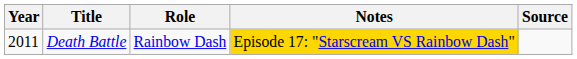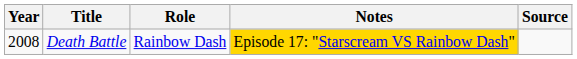 <table class="wikitable">
 <tr>
 <th>Year</th>
 <th>Title</th>
 <th>Role</th>
 <th>Notes</th>
 <th>Source</th>
 </tr>
 <tr>
-<td>2011</td>
+<td>2008</td>
 <td><em><a href='#'>Death Battle</a></em></td>
 <td><a href='#'>Rainbow Dash</a></td>
 <td style="background: gold;">Episode 17: "<a href='#'>Starscream VS Rainbow Dash</a>"</td>
 <td></td>
 </tr>
 </table>
